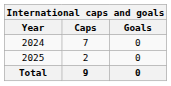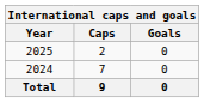 <table class="wikitable sortable" style="text-align:center">
 <tr>
 <th colspan="3">International caps and goals</th>
 </tr>
 <tr>
 <th>Year</th>
 <th>Caps</th>
 <th>Goals</th>
 </tr>
 <tr>
-<td>2024</td>
-<td>7</td>
+<td>2025</td>
+<td>2</td>
 <td>0</td>
 </tr>
 <tr>
-<td>2025</td>
-<td>2</td>
+<td>2024</td>
+<td>7</td>
 <td>0</td>
 </tr>
 <tr>
 <th>Total</th>
 <th>9</th>
 <th>0</th>
 </tr>
 </table>
